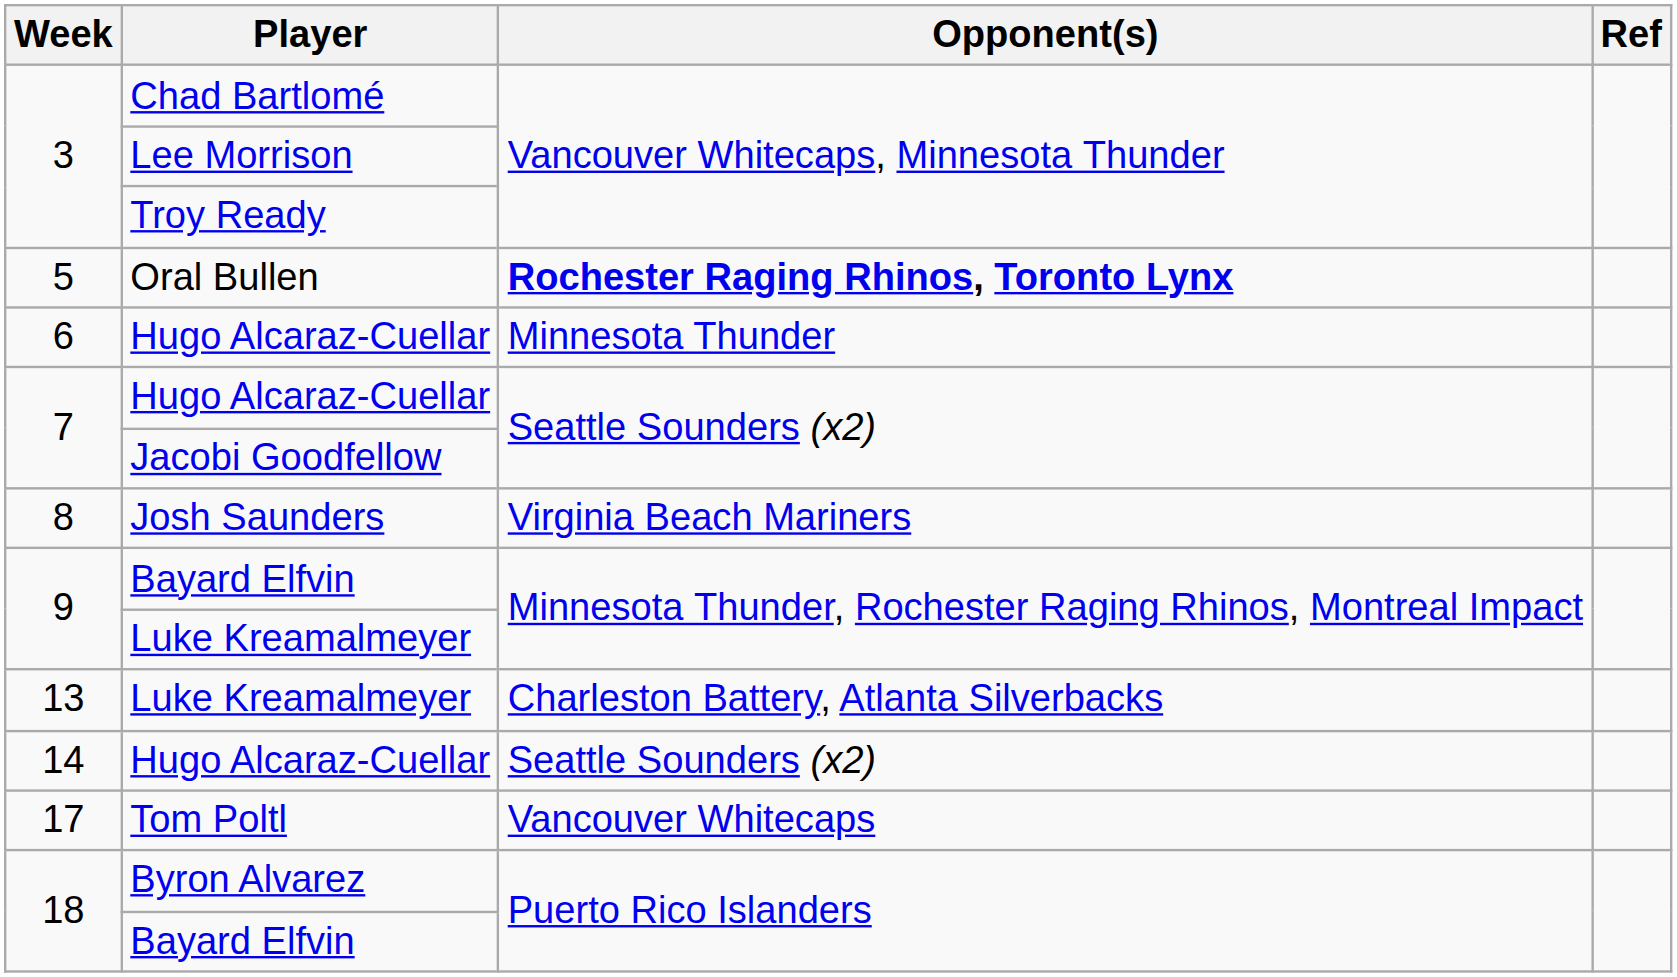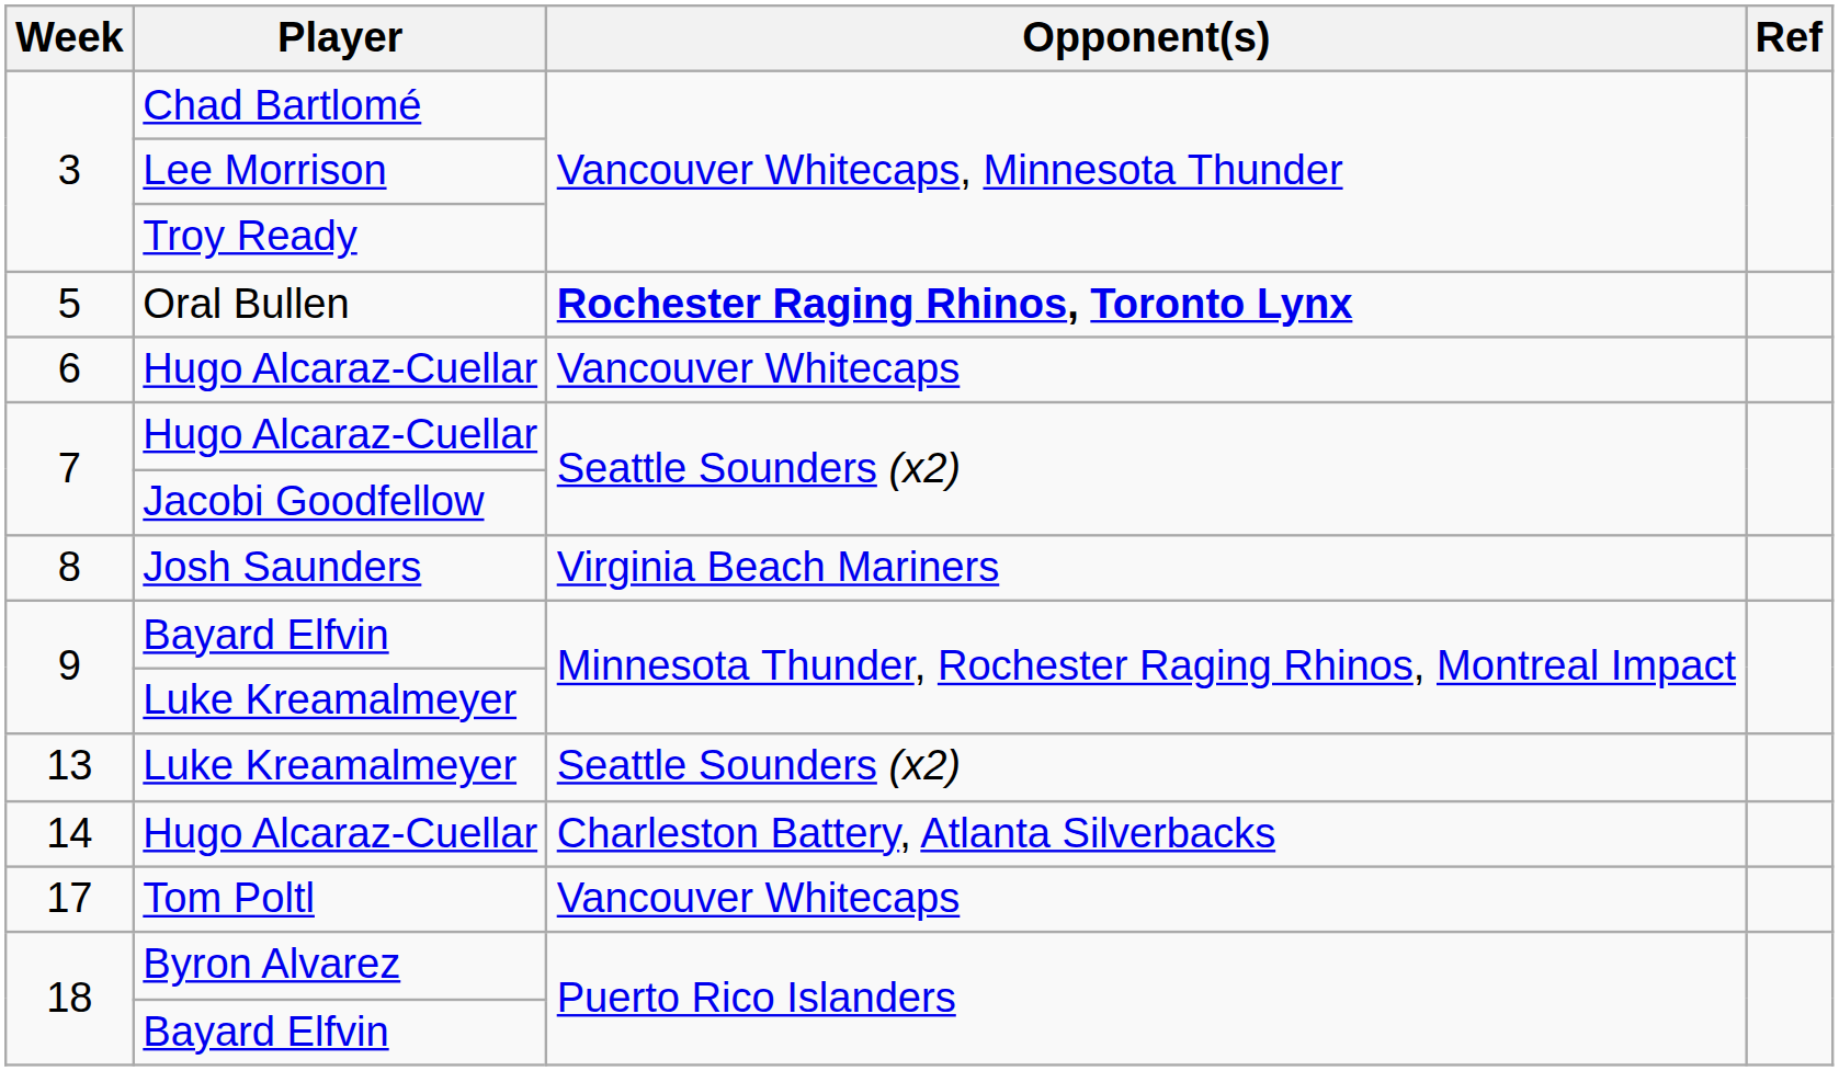 <table class=wikitable>
 <tr>
 <th>Week</th>
 <th>Player</th>
 <th>Opponent(s)</th>
 <th>Ref</th>
 </tr>
 <tr>
 <td rowspan="3" align=center>3</td>
 <td> <a href='#'>Chad Bartlomé</a></td>
 <td rowspan="3"><a href='#'>Vancouver Whitecaps</a>, <a href='#'>Minnesota Thunder</a></td>
 <td rowspan="3"></td>
 </tr>
 <tr>
 <td> <a href='#'>Lee Morrison</a></td>
 </tr>
 <tr>
 <td> <a href='#'>Troy Ready</a></td>
 </tr>
 <tr>
 <td align=center>5</td>
 <td> Oral Bullen</td>
 <td><strong><a href='#'>Rochester Raging Rhinos</a>, <a href='#'>Toronto Lynx</a></strong></td>
 <td></td>
 </tr>
 <tr>
 <td align=center>6</td>
 <td> <a href='#'>Hugo Alcaraz-Cuellar</a></td>
-<td><a href='#'>Minnesota Thunder</a></td>
+<td><a href='#'>Vancouver Whitecaps</a></td>
 <td></td>
 </tr>
 <tr>
 <td rowspan="2" align=center>7</td>
 <td> <a href='#'>Hugo Alcaraz-Cuellar</a></td>
 <td rowspan="2"><a href='#'>Seattle Sounders</a> <em>(x2)</em></td>
 <td rowspan="2"></td>
 </tr>
 <tr>
 <td> <a href='#'>Jacobi Goodfellow</a></td>
 </tr>
 <tr>
 <td align=center>8</td>
 <td> <a href='#'>Josh Saunders</a></td>
 <td><a href='#'>Virginia Beach Mariners</a></td>
 <td></td>
 </tr>
 <tr>
 <td rowspan="2" align=center>9</td>
 <td> <a href='#'>Bayard Elfvin</a></td>
 <td rowspan="2"><a href='#'>Minnesota Thunder</a>, <a href='#'>Rochester Raging Rhinos</a>, <a href='#'>Montreal Impact</a></td>
 <td rowspan="2"></td>
 </tr>
 <tr>
 <td> <a href='#'>Luke Kreamalmeyer</a></td>
 </tr>
 <tr>
 <td align=center>13</td>
 <td> <a href='#'>Luke Kreamalmeyer</a></td>
-<td><a href='#'>Charleston Battery</a>, <a href='#'>Atlanta Silverbacks</a></td>
+<td><a href='#'>Seattle Sounders</a> <em>(x2)</em></td>
 <td></td>
 </tr>
 <tr>
 <td align=center>14</td>
 <td> <a href='#'>Hugo Alcaraz-Cuellar</a></td>
-<td><a href='#'>Seattle Sounders</a> <em>(x2)</em></td>
+<td><a href='#'>Charleston Battery</a>, <a href='#'>Atlanta Silverbacks</a></td>
 <td></td>
 </tr>
 <tr>
 <td align=center>17</td>
 <td> <a href='#'>Tom Poltl</a></td>
 <td><a href='#'>Vancouver Whitecaps</a></td>
 <td></td>
 </tr>
 <tr>
 <td rowspan="2" align=center>18</td>
 <td> <a href='#'>Byron Alvarez</a></td>
 <td rowspan="2"><a href='#'>Puerto Rico Islanders</a></td>
 <td rowspan="2"></td>
 </tr>
 <tr>
 <td> <a href='#'>Bayard Elfvin</a></td>
 </tr>
 </table>
